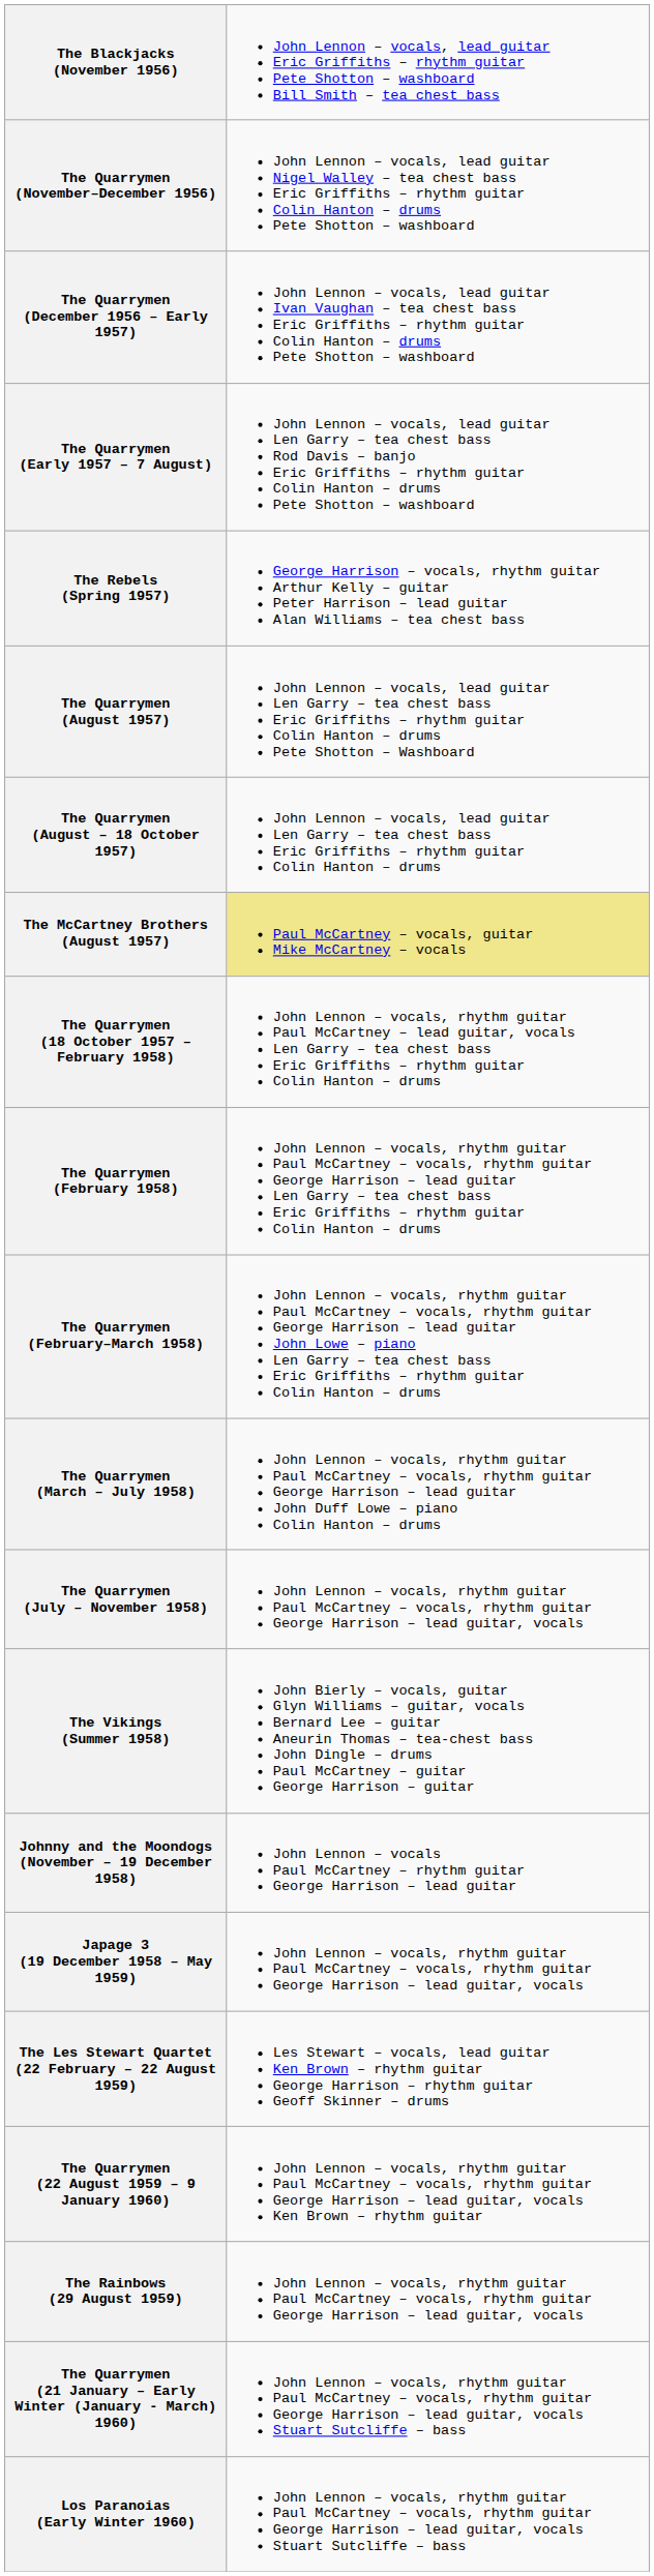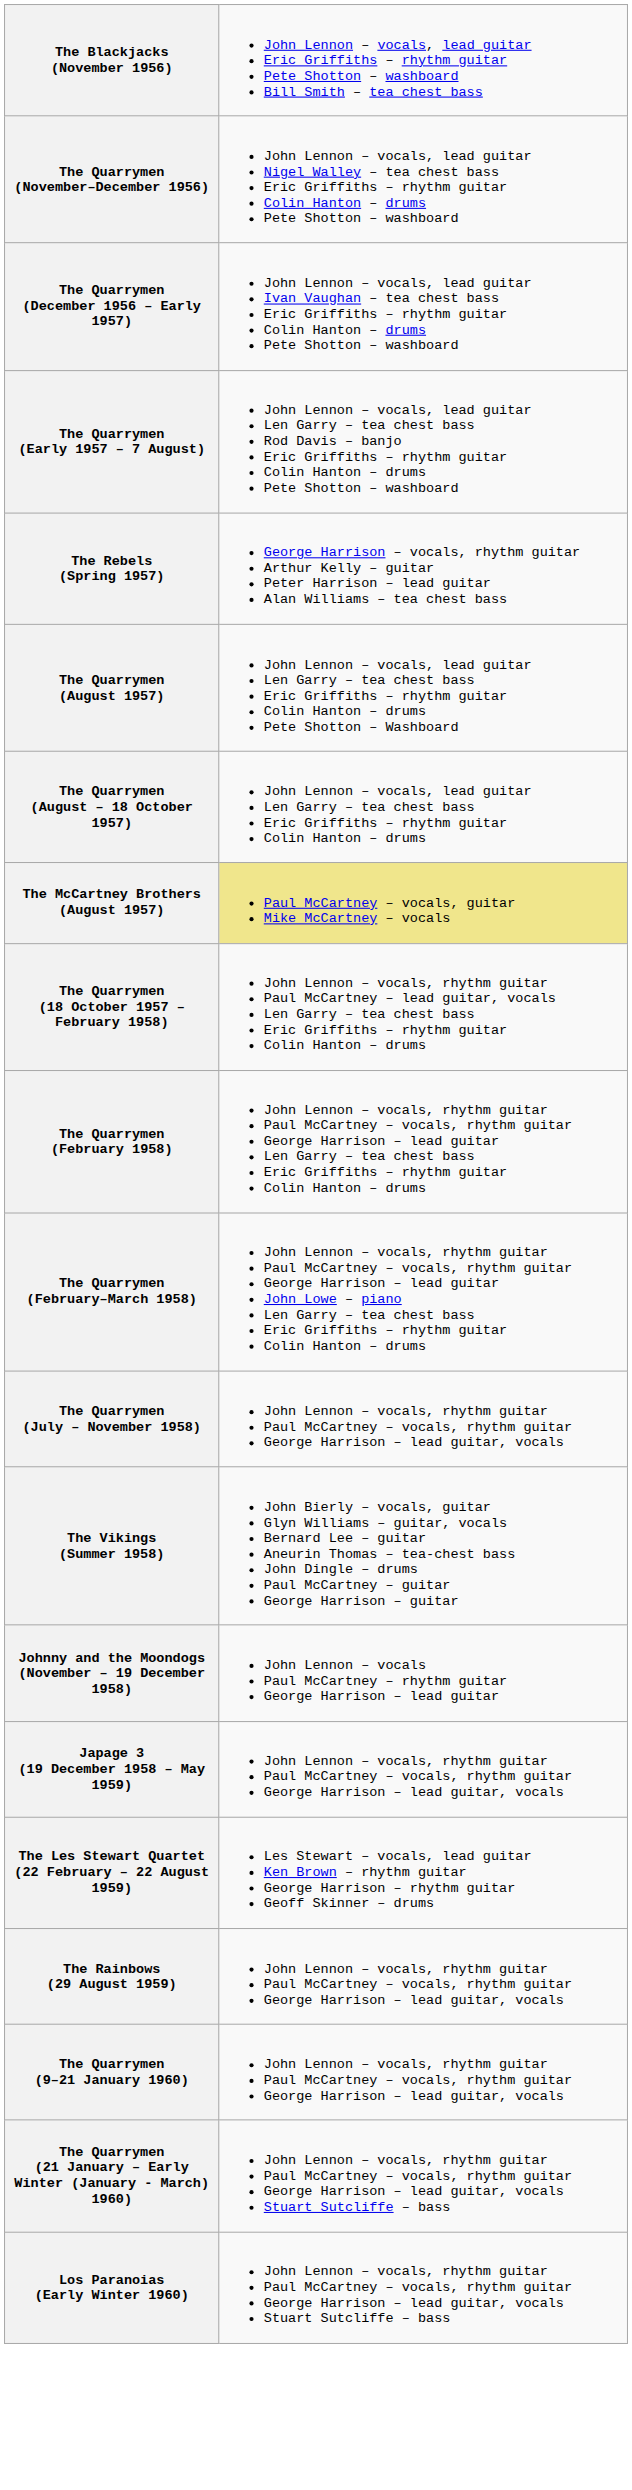 <table class="wikitable" style="width: 600px;">
 <tr>
 <th style="width:200px;">The Blackjacks<br>(November 1956)</th>
 <td><br><ul><li><a href='#'>John Lennon</a> – <a href='#'>vocals</a>, <a href='#'>lead guitar</a></li><li><a href='#'>Eric Griffiths</a> – <a href='#'>rhythm guitar</a></li><li><a href='#'>Pete Shotton</a> – <a href='#'>washboard</a></li><li><a href='#'>Bill Smith</a> – <a href='#'>tea chest bass</a></li></ul></td>
 </tr>
 <tr>
 <th style="width:200px;">The Quarrymen<br>(November–December 1956)</th>
 <td><br><ul><li>John Lennon – vocals, lead guitar</li><li><a href='#'>Nigel Walley</a> – tea chest bass</li><li>Eric Griffiths – rhythm guitar</li><li><a href='#'>Colin Hanton</a> – <a href='#'>drums</a></li><li>Pete Shotton – washboard</li></ul></td>
 </tr>
 <tr>
 <th style="width:200px;">The Quarrymen<br>(December 1956 – Early 1957)</th>
 <td><br><ul><li>John Lennon – vocals, lead guitar</li><li><a href='#'>Ivan Vaughan</a> – tea chest bass</li><li>Eric Griffiths – rhythm guitar</li><li>Colin Hanton – <a href='#'>drums</a></li><li>Pete Shotton – washboard</li></ul></td>
 </tr>
 <tr>
 <th style="width:200px;">The Quarrymen<br>(Early 1957 – 7 August)</th>
 <td><br><ul><li>John Lennon – vocals, lead guitar</li><li>Len Garry – tea chest bass</li><li>Rod Davis – banjo</li><li>Eric Griffiths – rhythm guitar</li><li>Colin Hanton – drums</li><li>Pete Shotton – washboard</li></ul></td>
 </tr>
 <tr>
 <th style="width:200px;">The Rebels<br>(Spring 1957)</th>
 <td><br><ul><li><a href='#'>George Harrison</a> – vocals, rhythm guitar</li><li>Arthur Kelly – guitar</li><li>Peter Harrison – lead guitar</li><li>Alan Williams – tea chest bass</li></ul></td>
 </tr>
 <tr>
 <th style="width:200px;">The Quarrymen<br>(August 1957)</th>
 <td><br><ul><li>John Lennon – vocals, lead guitar</li><li>Len Garry – tea chest bass</li><li>Eric Griffiths – rhythm guitar</li><li>Colin Hanton – drums</li><li>Pete Shotton – Washboard</li></ul></td>
 </tr>
 <tr>
 <th style="width:200px;">The Quarrymen<br>(August – 18 October 1957)</th>
 <td><br><ul><li>John Lennon – vocals, lead guitar</li><li>Len Garry – tea chest bass</li><li>Eric Griffiths – rhythm guitar</li><li>Colin Hanton – drums</li></ul></td>
 </tr>
 <tr>
 <th style="width:200px;">The McCartney Brothers <br>(August 1957)</th>
 <td style="background: khaki;"><br><ul><li><a href='#'>Paul McCartney</a> – vocals, guitar</li><li><a href='#'>Mike McCartney</a> – vocals</li></ul></td>
 </tr>
 <tr>
 <th style="width:200px;">The Quarrymen<br>(18 October 1957 – February 1958)</th>
 <td><br><ul><li>John Lennon – vocals, rhythm guitar</li><li>Paul McCartney – lead guitar, vocals</li><li>Len Garry – tea chest bass</li><li>Eric Griffiths – rhythm guitar</li><li>Colin Hanton – drums</li></ul></td>
 </tr>
 <tr>
 <th style="width:200px;">The Quarrymen<br>(February 1958)</th>
 <td><br><ul><li>John Lennon – vocals, rhythm guitar</li><li>Paul McCartney – vocals, rhythm guitar</li><li>George Harrison – lead guitar</li><li>Len Garry – tea chest bass</li><li>Eric Griffiths – rhythm guitar</li><li>Colin Hanton – drums</li></ul></td>
 </tr>
 <tr>
 <th style="width:200px;">The Quarrymen<br>(February–March 1958)</th>
 <td><br><ul><li>John Lennon – vocals, rhythm guitar</li><li>Paul McCartney – vocals, rhythm guitar</li><li>George Harrison – lead guitar</li><li><a href='#'>John Lowe</a> – <a href='#'>piano</a></li><li>Len Garry – tea chest bass</li><li>Eric Griffiths – rhythm guitar</li><li>Colin Hanton – drums</li></ul></td>
 </tr>
 <tr>
-<th style="width:200px;">The Quarrymen<br>(March – July 1958)</th>
-<td><br><ul><li>John Lennon – vocals, rhythm guitar</li><li>Paul McCartney – vocals, rhythm guitar</li><li>George Harrison – lead guitar</li><li>John Duff Lowe – piano</li><li>Colin Hanton – drums</li></ul></td>
-</tr>
-<tr>
 <th style="width:200px;">The Quarrymen<br>(July – November 1958)</th>
 <td><br><ul><li>John Lennon – vocals, rhythm guitar</li><li>Paul McCartney – vocals, rhythm guitar</li><li>George Harrison – lead guitar, vocals</li></ul></td>
 </tr>
 <tr>
 <th style="width:200px;">The Vikings<br>(Summer 1958)</th>
 <td><br><ul><li>John Bierly – vocals,  guitar</li><li>Glyn Williams – guitar, vocals</li><li>Bernard Lee – guitar</li><li>Aneurin Thomas – tea-chest bass</li><li>John Dingle – drums</li><li>Paul McCartney – guitar</li><li>George Harrison – guitar</li></ul></td>
 </tr>
 <tr>
 <th style="width:200px;">Johnny and the Moondogs<br>(November – 19 December 1958)</th>
 <td><br><ul><li>John Lennon – vocals</li><li>Paul McCartney – rhythm guitar</li><li>George Harrison – lead guitar</li></ul></td>
 </tr>
 <tr>
 <th style="width:200px;">Japage 3<br>(19 December 1958 – May 1959)</th>
 <td><br><ul><li>John Lennon – vocals, rhythm guitar</li><li>Paul McCartney – vocals, rhythm guitar</li><li>George Harrison – lead guitar, vocals</li></ul></td>
 </tr>
 <tr>
 <th style="width:200px;">The Les Stewart Quartet<br>(22 February – 22 August 1959)</th>
 <td><br><ul><li>Les Stewart – vocals, lead guitar</li><li><a href='#'>Ken Brown</a> – rhythm guitar</li><li>George Harrison – rhythm guitar</li><li>Geoff Skinner – drums</li></ul></td>
 </tr>
 <tr>
-<th style="width:200px;">The Quarrymen<br>(22 August 1959 – 9 January 1960)</th>
-<td><br><ul><li>John Lennon – vocals, rhythm guitar</li><li>Paul McCartney – vocals, rhythm guitar</li><li>George Harrison – lead guitar, vocals</li><li>Ken Brown – rhythm guitar</li></ul></td>
+<th style="width:200px;">The Rainbows<br>(29 August 1959)</th>
+<td><br><ul><li>John Lennon – vocals, rhythm guitar</li><li>Paul McCartney – vocals, rhythm guitar</li><li>George Harrison – lead guitar, vocals</li></ul></td>
 </tr>
 <tr>
-<th style="width:200px;">The Rainbows<br>(29 August 1959)</th>
+<th style="width:200px;">The Quarrymen<br>(9–21 January 1960)</th>
 <td><br><ul><li>John Lennon – vocals, rhythm guitar</li><li>Paul McCartney – vocals, rhythm guitar</li><li>George Harrison – lead guitar, vocals</li></ul></td>
 </tr>
 <tr>
 <th style="width:200px;">The Quarrymen<br>(21 January – Early Winter (January - March) 1960)</th>
 <td><br><ul><li>John Lennon – vocals, rhythm guitar</li><li>Paul McCartney – vocals, rhythm guitar</li><li>George Harrison – lead guitar, vocals</li><li><a href='#'>Stuart Sutcliffe</a> – bass</li></ul></td>
 </tr>
 <tr>
 <th style="width:200px;">Los Paranoias <br>(Early Winter 1960)</th>
 <td><br><ul><li>John Lennon – vocals, rhythm guitar</li><li>Paul McCartney – vocals, rhythm guitar</li><li>George Harrison – lead guitar, vocals</li><li>Stuart Sutcliffe – bass</li></ul></td>
 </tr>
 </table>
